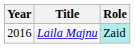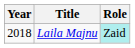 <table class="wikitable">
 <tr>
 <th>Year</th>
 <th>Title</th>
 <th>Role</th>
 </tr>
 <tr>
-<td>2016</td>
+<td>2018</td>
 <td><em><a href='#'>Laila Majnu</a></em></td>
 <td style="background: paleturquoise;">Zaid</td>
 </tr>
 </table>
